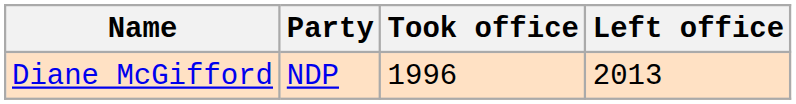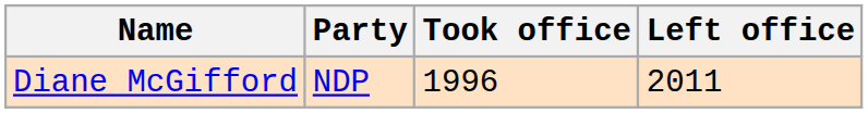 <table class="wikitable">
 <tr>
 <th>Name</th>
 <th>Party</th>
 <th>Took office</th>
 <th>Left office</th>
 </tr>
 <tr bgcolor=#FFE1C4>
 <td><a href='#'>Diane McGifford</a></td>
 <td><a href='#'>NDP</a></td>
 <td>1996</td>
-<td>2013</td>
+<td>2011</td>
 </tr>
 </table>
